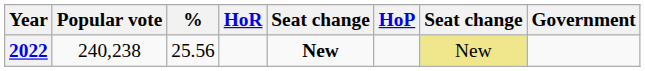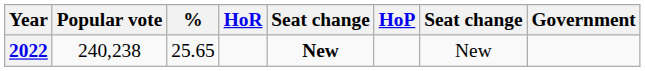 <table class="wikitable" style="text-align: center;">
 <tr>
 <th>Year</th>
 <th>Popular vote</th>
 <th>%</th>
 <th><a href='#'>HoR</a></th>
 <th>Seat change</th>
 <th><a href='#'>HoP</a></th>
 <th>Seat change</th>
 <th>Government</th>
 </tr>
 <tr>
 <th><a href='#'>2022</a></th>
 <td align=center>240,238</td>
-<td>25.56</td>
+<td>25.65</td>
 <td></td>
 <td><strong>New</strong></td>
 <td></td>
-<td style="background: khaki;">New</td>
+<td>New</td>
 <td></td>
 </tr>
 </table>
